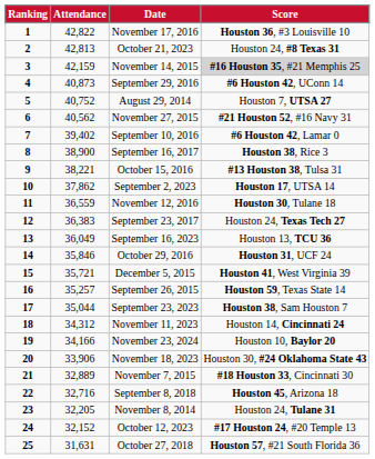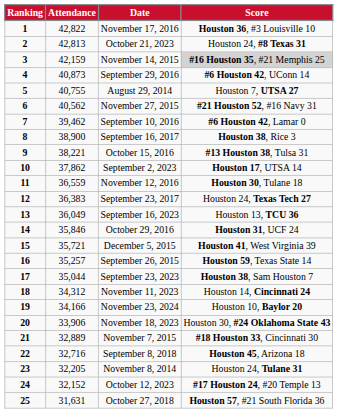 <table class="wikitable">
 <tr>
 <th style="background:#C8102E; color:white; border: 2px solid #888B8D;">Ranking</th>
 <th style="background:#C8102E; color:white; border: 2px solid #888B8D;">Attendance</th>
 <th style="background:#C8102E; color:white; border: 2px solid #888B8D;">Date</th>
 <th style="background:#C8102E; color:white; border: 2px solid #888B8D;">Score</th>
 </tr>
 <tr align="center">
 <td><strong>1</strong></td>
 <td>42,822</td>
 <td>November 17, 2016</td>
 <td><strong>Houston 36</strong>, #3 Louisville 10</td>
 </tr>
 <tr align="center">
 <td><strong>2</strong></td>
 <td>42,813</td>
 <td>October 21, 2023</td>
 <td>Houston 24, <strong>#8 Texas 31</strong></td>
 </tr>
 <tr align="center">
 <td><strong>3</strong></td>
 <td>42,159</td>
 <td>November 14, 2015</td>
 <td style="background: lightgrey;"><strong>#16 Houston 35</strong>, #21 Memphis 25</td>
 </tr>
 <tr align="center">
 <td><strong>4</strong></td>
 <td>40,873</td>
 <td>September 29, 2016</td>
 <td><strong>#6 Houston 42</strong>, UConn 14</td>
 </tr>
 <tr align="center">
 <td><strong>5</strong></td>
-<td>40,752</td>
+<td>40,755</td>
 <td>August 29, 2014</td>
 <td>Houston 7, <strong>UTSA 27</strong></td>
 </tr>
 <tr align="center">
 <td><strong>6</strong></td>
 <td>40,562</td>
 <td>November 27, 2015</td>
 <td><strong>#21 Houston 52</strong>, #16 Navy 31</td>
 </tr>
 <tr align="center">
 <td><strong>7</strong></td>
-<td>39,402</td>
+<td>39,462</td>
 <td>September 10, 2016</td>
 <td><strong>#6 Houston 42</strong>, Lamar 0</td>
 </tr>
 <tr align="center">
 <td><strong>8</strong></td>
 <td>38,900</td>
 <td>September 16, 2017</td>
 <td><strong>Houston 38</strong>, Rice 3</td>
 </tr>
 <tr align="center">
 <td><strong>9</strong></td>
 <td>38,221</td>
 <td>October 15, 2016</td>
 <td><strong>#13 Houston 38</strong>, Tulsa 31</td>
 </tr>
 <tr align="center">
 <td><strong>10</strong></td>
 <td>37,862</td>
 <td>September 2, 2023</td>
 <td><strong>Houston 17</strong>, UTSA 14</td>
 </tr>
 <tr align="center">
 <td><strong>11</strong></td>
 <td>36,559</td>
 <td>November 12, 2016</td>
 <td><strong>Houston 30</strong>, Tulane 18</td>
 </tr>
 <tr align="center">
 <td><strong>12</strong></td>
 <td>36,383</td>
 <td>September 23, 2017</td>
 <td>Houston 24, <strong>Texas Tech 27</strong></td>
 </tr>
 <tr align="center">
 <td><strong>13</strong></td>
 <td>36,049</td>
 <td>September 16, 2023</td>
 <td>Houston 13, <strong>TCU 36</strong></td>
 </tr>
 <tr align="center">
 <td><strong>14</strong></td>
 <td>35,846</td>
 <td>October 29, 2016</td>
 <td><strong>Houston 31</strong>, UCF 24</td>
 </tr>
 <tr align="center">
 <td><strong>15</strong></td>
 <td>35,721</td>
 <td>December 5, 2015</td>
 <td><strong>Houston 41</strong>, West Virginia 39</td>
 </tr>
 <tr align="center">
 <td><strong>16</strong></td>
 <td>35,257</td>
 <td>September 26, 2015</td>
 <td><strong>Houston 59</strong>, Texas State 14</td>
 </tr>
 <tr align="center">
 <td><strong>17</strong></td>
 <td>35,044</td>
 <td>September 23, 2023</td>
 <td><strong>Houston 38</strong>, Sam Houston 7</td>
 </tr>
 <tr align="center">
 <td><strong>18</strong></td>
 <td>34,312</td>
 <td>November 11, 2023</td>
 <td>Houston 14, <strong>Cincinnati 24</strong></td>
 </tr>
 <tr align="center">
 <td><strong>19</strong></td>
 <td>34,166</td>
 <td>November 23, 2024</td>
 <td>Houston 10, <strong>Baylor 20</strong></td>
 </tr>
 <tr align="center">
 <td><strong>20</strong></td>
 <td>33,906</td>
 <td>November 18, 2023</td>
 <td>Houston 30, <strong>#24 Oklahoma State 43</strong></td>
 </tr>
 <tr align="center">
 <td><strong>21</strong></td>
 <td>32,889</td>
 <td>November 7, 2015</td>
 <td><strong>#18 Houston 33</strong>, Cincinnati 30</td>
 </tr>
 <tr align="center">
 <td><strong>22</strong></td>
 <td>32,716</td>
 <td>September 8, 2018</td>
 <td><strong>Houston 45</strong>, Arizona 18</td>
 </tr>
 <tr align="center">
 <td><strong>23</strong></td>
 <td>32,205</td>
 <td>November 8, 2014</td>
 <td>Houston 24, <strong>Tulane 31</strong></td>
 </tr>
 <tr align="center">
 <td><strong>24</strong></td>
 <td>32,152</td>
 <td>October 12, 2023</td>
 <td><strong>#17 Houston 24</strong>, #20 Temple 13</td>
 </tr>
 <tr align="center">
 <td><strong>25</strong></td>
 <td>31,631</td>
 <td>October 27, 2018</td>
 <td><strong>Houston 57</strong>, #21 South Florida 36</td>
 </tr>
 </table>
